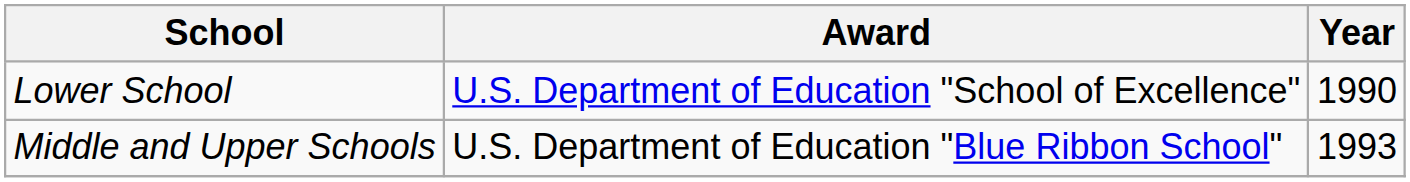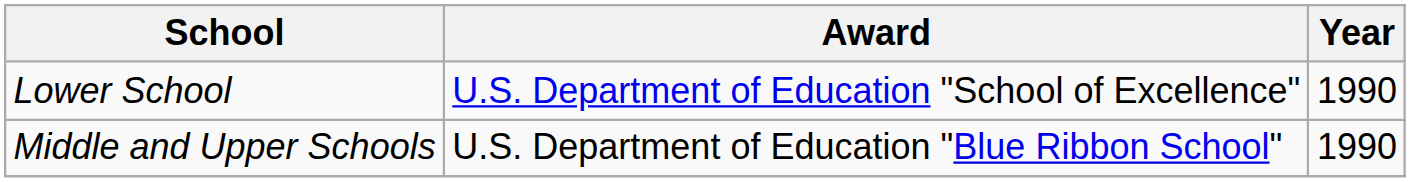 <table class="wikitable">
 <tr>
 <th>School</th>
 <th>Award</th>
 <th>Year</th>
 </tr>
 <tr>
 <td><em>Lower School</em></td>
 <td><a href='#'>U.S. Department of Education</a> "School of Excellence"</td>
 <td>1990</td>
 </tr>
 <tr>
 <td><em>Middle and Upper Schools</em></td>
 <td>U.S. Department of Education "<a href='#'>Blue Ribbon School</a>"</td>
-<td>1993</td>
+<td>1990</td>
 </tr>
 <tr>
 </tr>
 </table>
